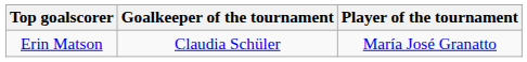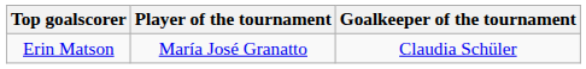 <table class=wikitable style="margin:auto; text-align:center">
 <tr>
 <th>Top goalscorer</th>
+<th>Player of the tournament</th>
 <th>Goalkeeper of the tournament</th>
-<th>Player of the tournament</th>
 </tr>
 <tr>
 <td> <a href='#'>Erin Matson</a></td>
+<td> <a href='#'>María José Granatto</a></td>
 <td> <a href='#'>Claudia Schüler</a></td>
-<td> <a href='#'>María José Granatto</a></td>
 </tr>
 </table>
